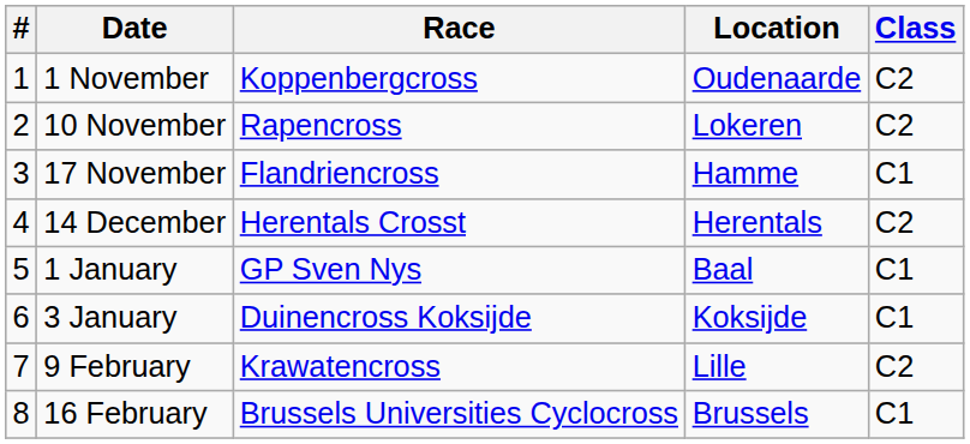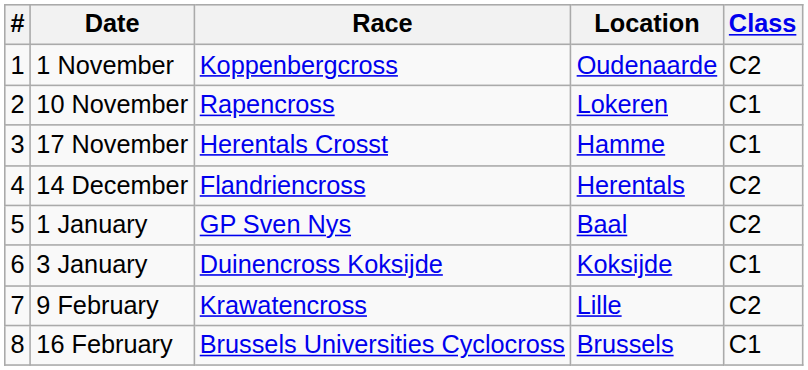 <table class="wikitable" style="font-size: 100%; white-space: nowrap;">
 <tr>
 <th>#</th>
 <th>Date</th>
 <th>Race</th>
 <th>Location</th>
 <th><a href='#'>Class</a></th>
 </tr>
 <tr>
 <td>1</td>
 <td>1 November</td>
 <td><a href='#'>Koppenbergcross</a></td>
 <td> <a href='#'>Oudenaarde</a></td>
 <td>C2</td>
 </tr>
 <tr>
 <td>2</td>
 <td>10 November</td>
 <td><a href='#'>Rapencross</a></td>
 <td> <a href='#'>Lokeren</a></td>
-<td>C2</td>
+<td>C1</td>
 </tr>
 <tr>
 <td>3</td>
 <td>17 November</td>
-<td><a href='#'>Flandriencross</a></td>
+<td><a href='#'>Herentals Crosst</a></td>
 <td> <a href='#'>Hamme</a></td>
 <td>C1</td>
 </tr>
 <tr>
 <td>4</td>
 <td>14 December</td>
-<td><a href='#'>Herentals Crosst</a></td>
+<td><a href='#'>Flandriencross</a></td>
 <td> <a href='#'>Herentals</a></td>
 <td>C2</td>
 </tr>
 <tr>
 <td>5</td>
 <td>1 January</td>
 <td><a href='#'> GP Sven Nys</a></td>
 <td> <a href='#'>Baal</a></td>
-<td>C1</td>
+<td>C2</td>
 </tr>
 <tr>
 <td>6</td>
 <td>3 January</td>
 <td><a href='#'>Duinencross Koksijde</a></td>
 <td> <a href='#'>Koksijde</a></td>
 <td>C1</td>
 </tr>
 <tr>
 <td>7</td>
 <td>9 February</td>
 <td><a href='#'>Krawatencross</a></td>
 <td> <a href='#'>Lille</a></td>
 <td>C2</td>
 </tr>
 <tr>
 <td>8</td>
 <td>16 February</td>
 <td><a href='#'>Brussels Universities Cyclocross</a></td>
 <td> <a href='#'>Brussels</a></td>
 <td>C1</td>
 </tr>
 </table>
